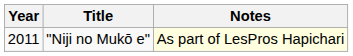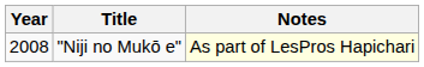 <table class="wikitable">
 <tr>
 <th>Year</th>
 <th>Title</th>
 <th>Notes</th>
 </tr>
 <tr>
-<td>2011</td>
+<td>2008</td>
 <td>"Niji no Mukō e"</td>
 <td style="background: lightyellow;">As part of LesPros Hapichari</td>
 </tr>
 </table>
